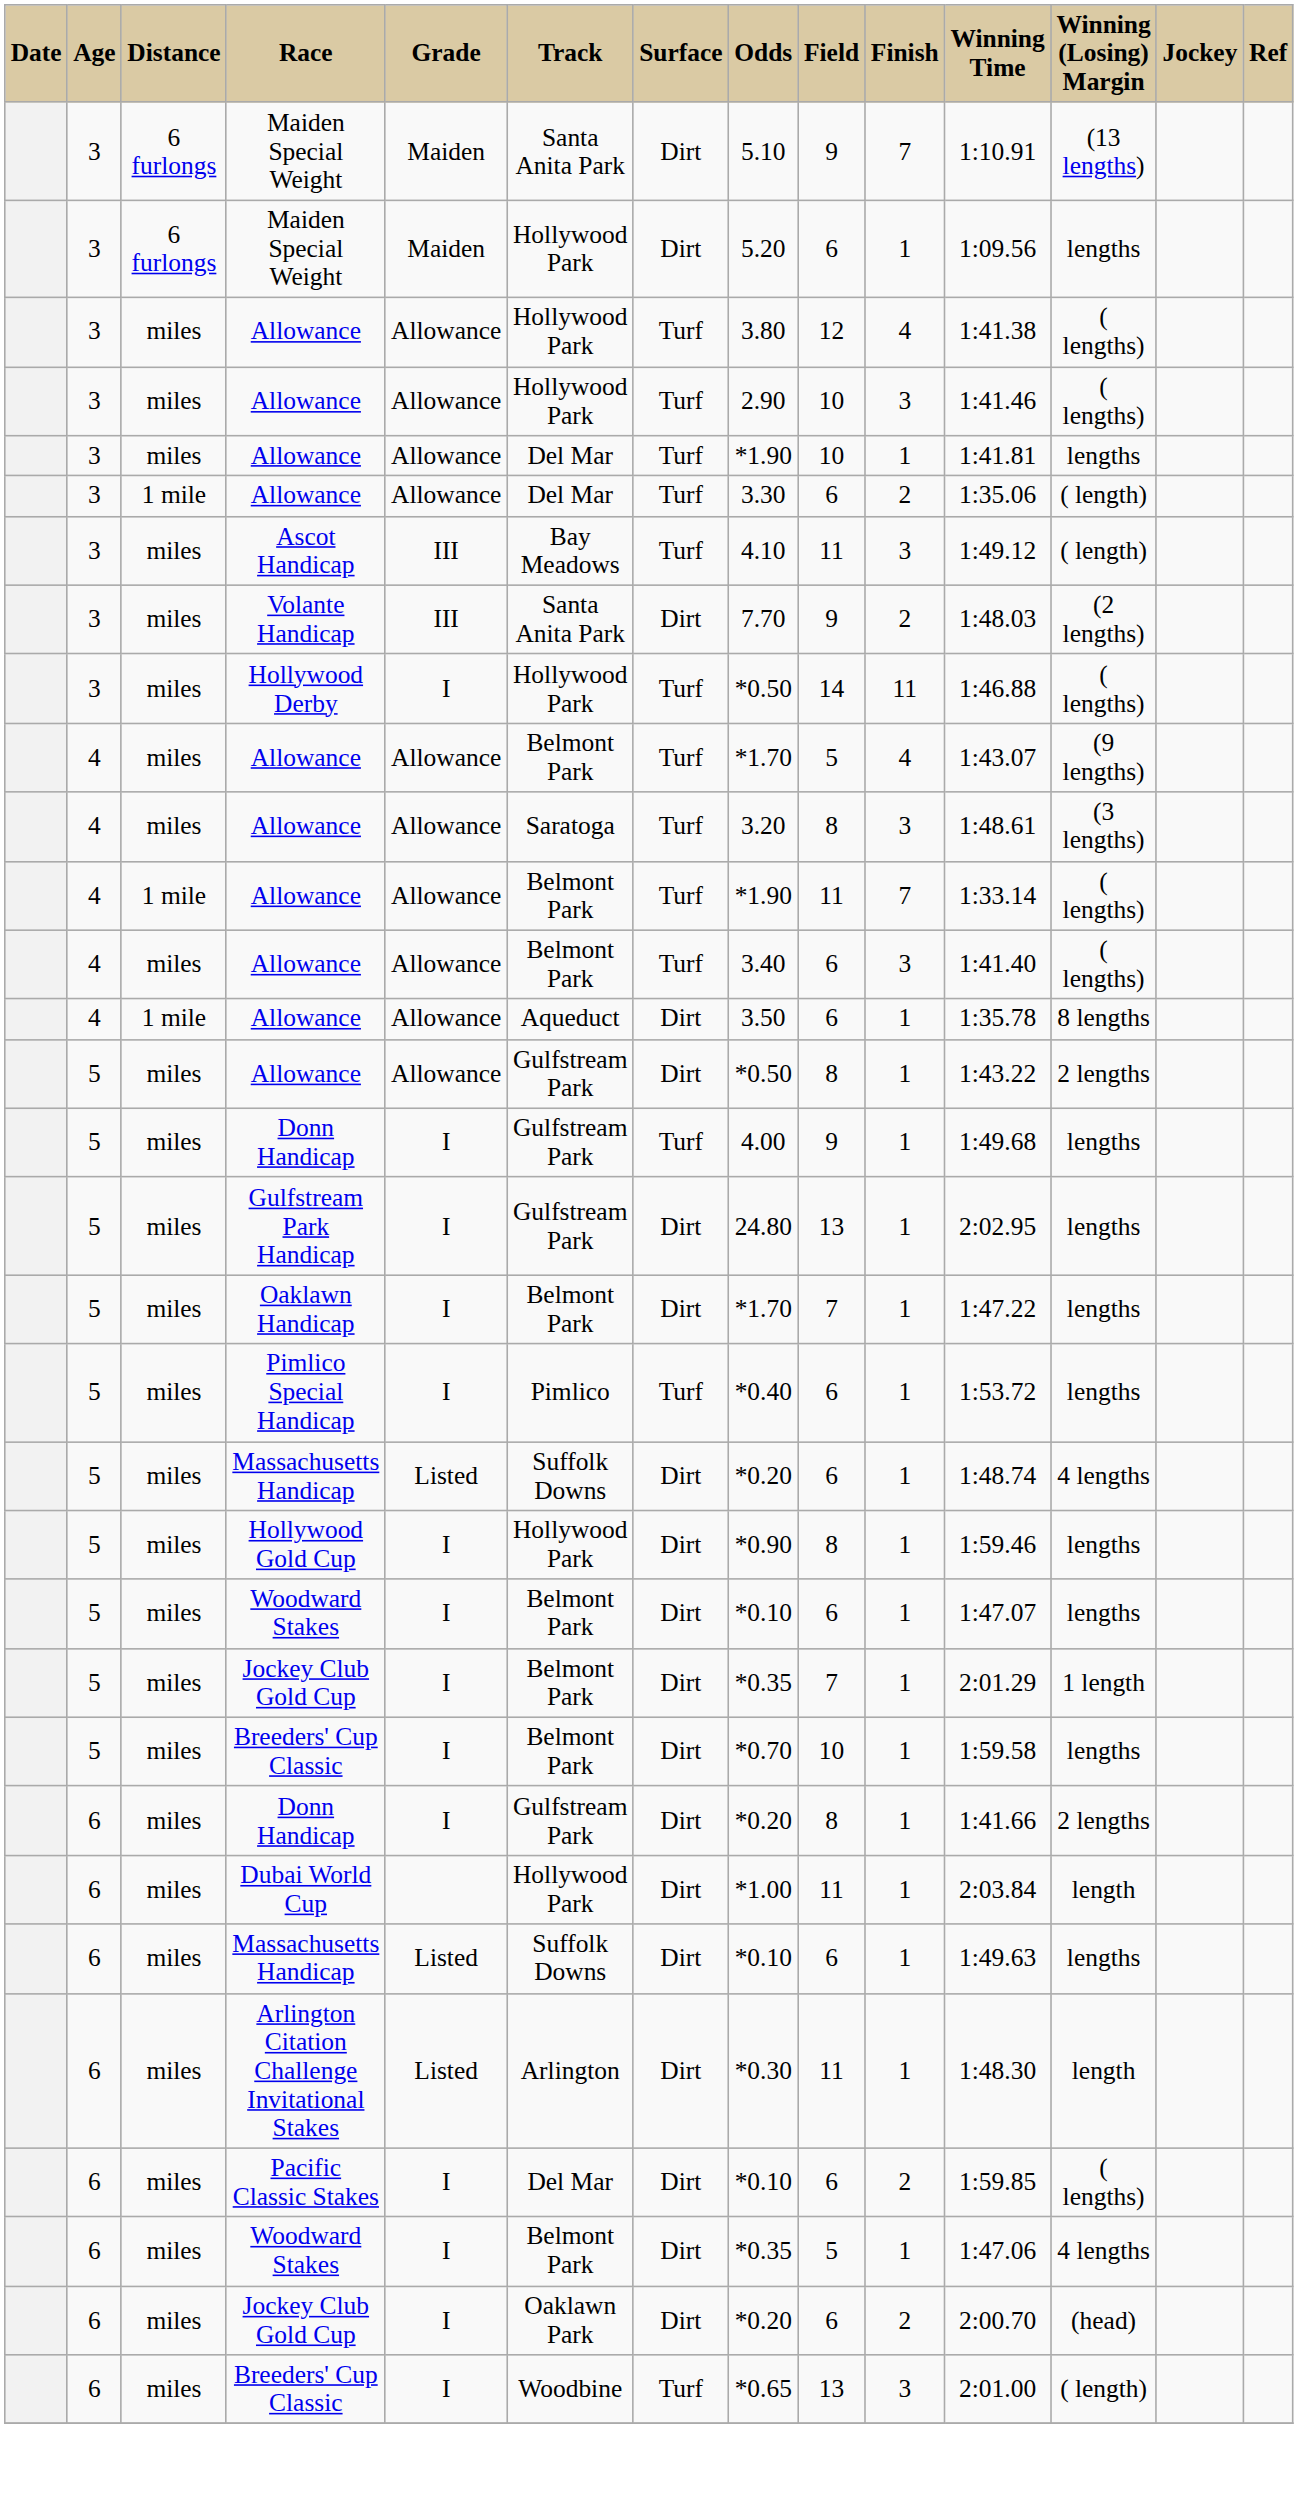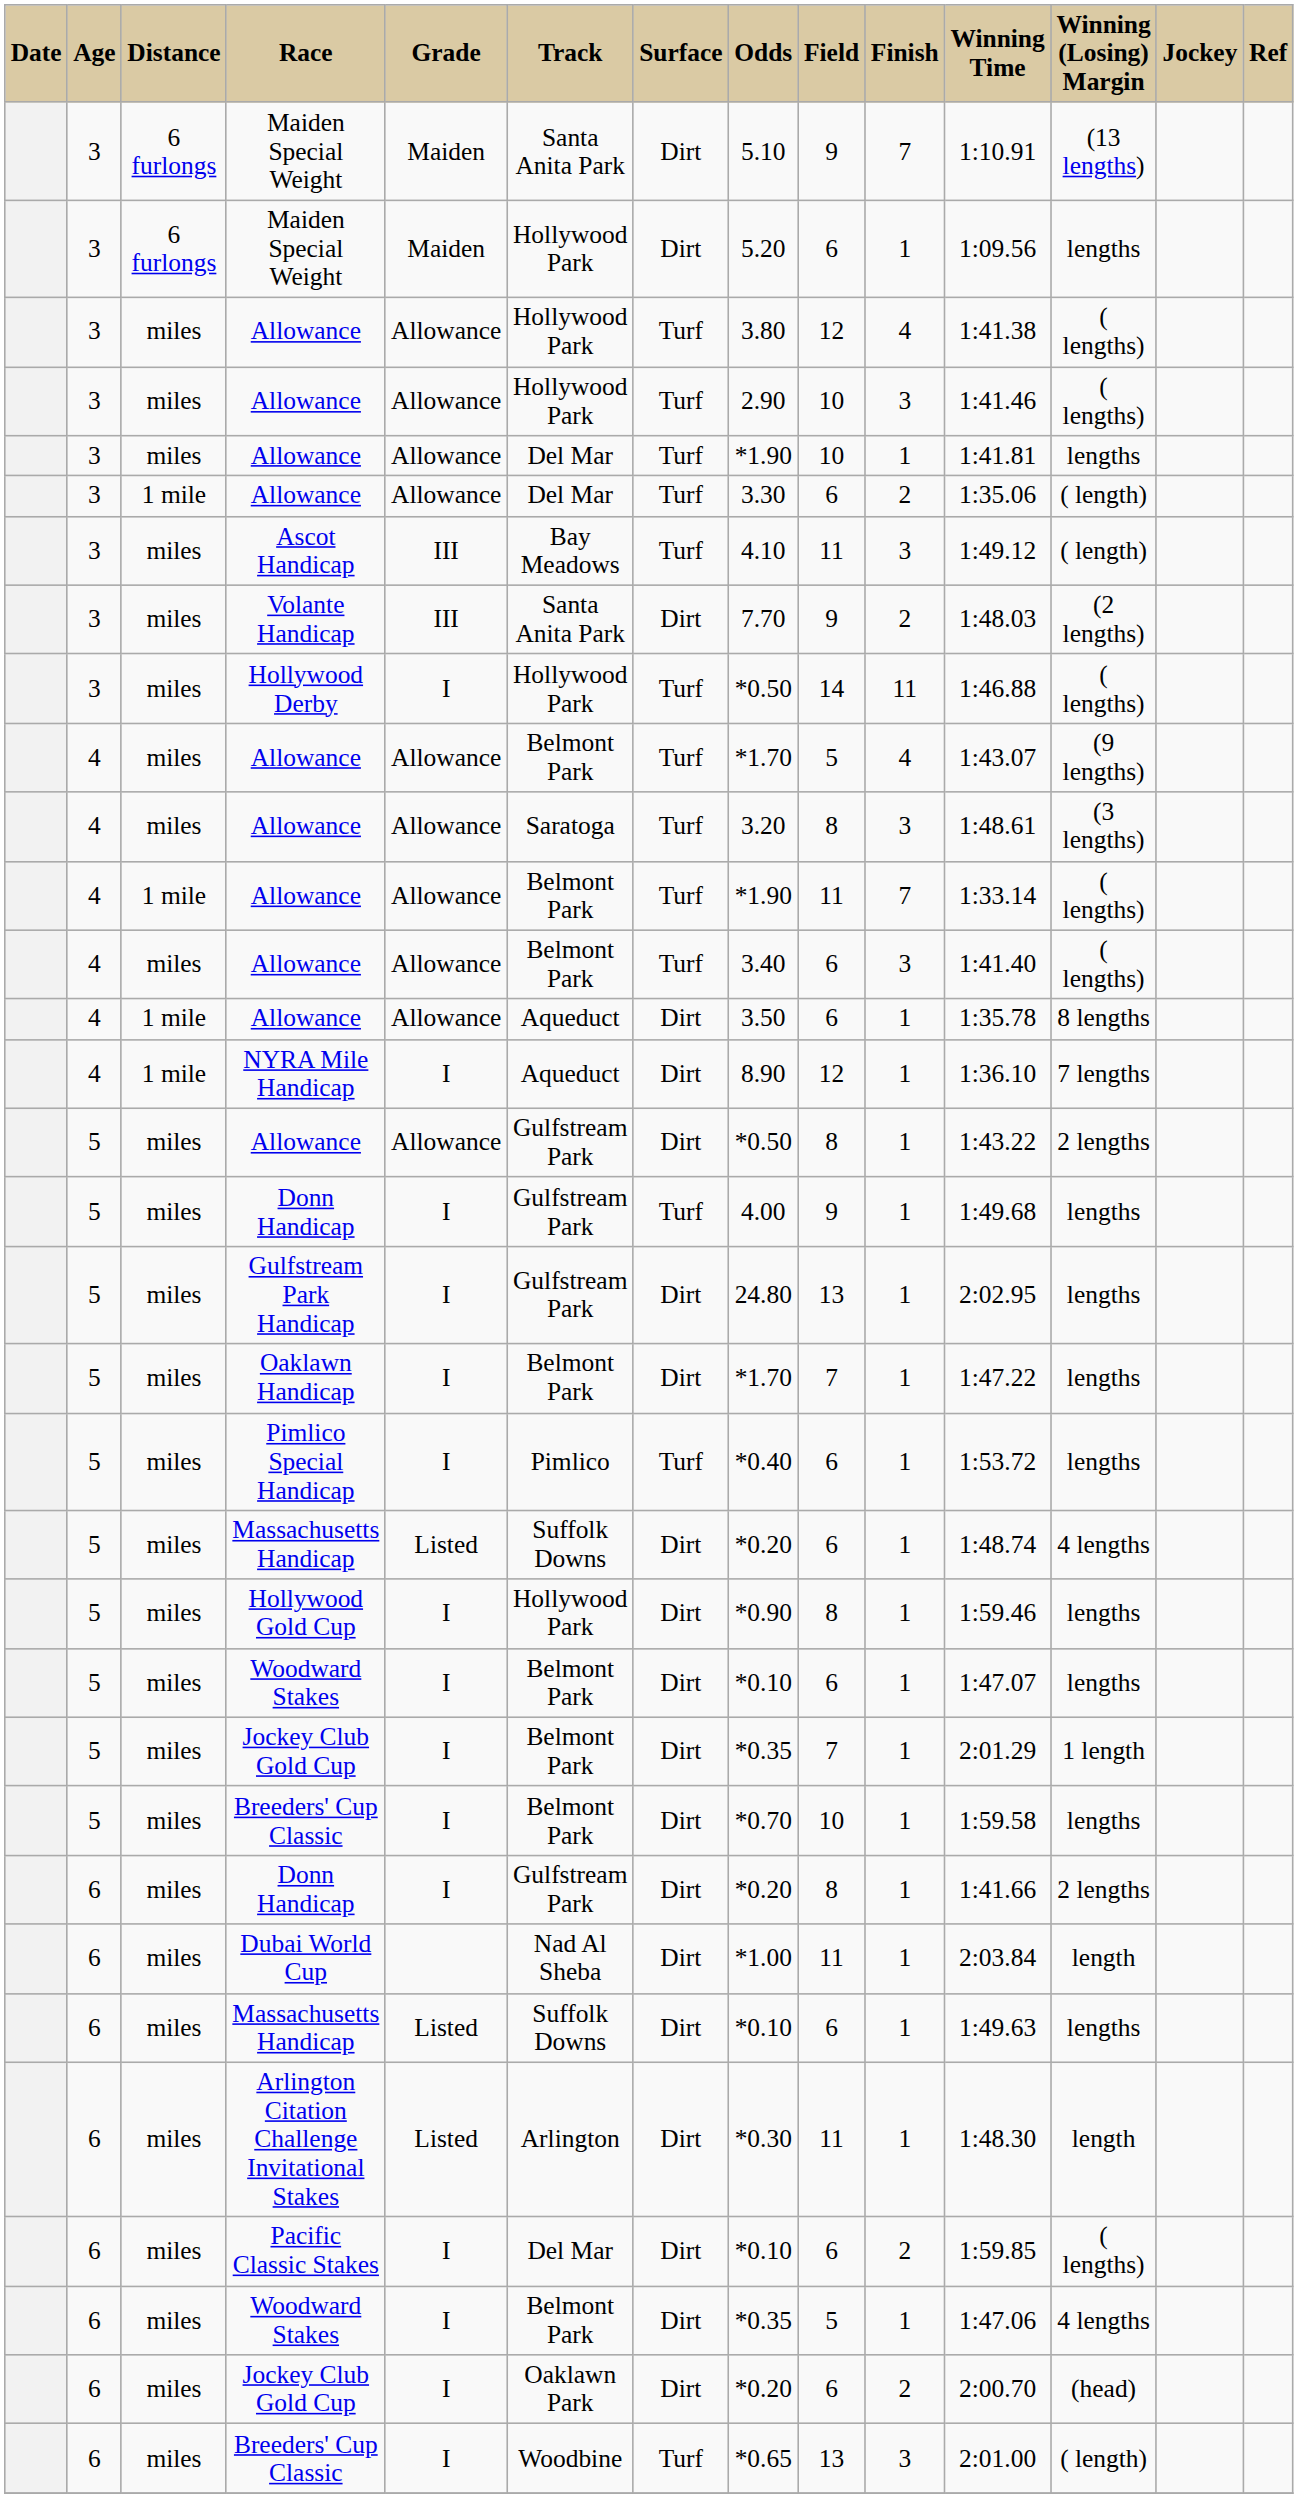 <table class = "wikitable sortable" style="text-align:center; width:90%">
 <tr>
 <th scope="col" style="background:#dacaa4;">Date</th>
 <th scope="col" style="background:#dacaa4">Age</th>
 <th scope="col" style="background:#dacaa4;">Distance</th>
 <th scope="col" style="background:#dacaa4;">Race</th>
 <th scope="col" style="background:#dacaa4;">Grade</th>
 <th scope="col" style="background:#dacaa4;">Track</th>
 <th scope="col" style="background:#dacaa4;">Surface</th>
 <th scope="col" style="background:#dacaa4;">Odds</th>
 <th scope="col" style="background:#dacaa4;">Field</th>
 <th scope="col" style="background:#dacaa4;">Finish</th>
 <th scope="col" style="background:#dacaa4;">Winning Time</th>
 <th scope="col" style="background:#dacaa4;">Winning<br>(Losing)<br>Margin</th>
 <th scope="col" style="background:#dacaa4;">Jockey</th>
 <th scope="col" class="unsortable" style="background:#dacaa4;">Ref</th>
 </tr>
 <tr>
 <th scope="row" style="font-weight:normal;"></th>
 <td>3</td>
 <td> 6 <a href='#'>furlongs</a></td>
 <td>Maiden Special Weight</td>
 <td>Maiden</td>
 <td>Santa Anita Park</td>
 <td>Dirt</td>
 <td>5.10</td>
 <td>9</td>
 <td>7</td>
 <td>1:10.91</td>
 <td>(13 <a href='#'>lengths</a>)</td>
 <td></td>
 <td></td>
 </tr>
 <tr>
 <th scope="row" style="font-weight:normal;"></th>
 <td>3</td>
 <td> 6 <a href='#'>furlongs</a></td>
 <td>Maiden Special Weight</td>
 <td>Maiden</td>
 <td>Hollywood Park</td>
 <td>Dirt</td>
 <td>5.20</td>
 <td>6</td>
 <td>1</td>
 <td>1:09.56</td>
 <td> lengths</td>
 <td></td>
 <td></td>
 </tr>
 <tr>
 <th scope="row" style="font-weight:normal;"></th>
 <td>3</td>
 <td>  miles</td>
 <td><a href='#'>Allowance</a></td>
 <td>Allowance</td>
 <td>Hollywood Park</td>
 <td>Turf</td>
 <td>3.80</td>
 <td>12</td>
 <td>4</td>
 <td>1:41.38</td>
 <td>( lengths)</td>
 <td></td>
 <td></td>
 </tr>
 <tr>
 <th scope="row" style="font-weight:normal;"></th>
 <td>3</td>
 <td>  miles</td>
 <td><a href='#'>Allowance</a></td>
 <td>Allowance</td>
 <td>Hollywood Park</td>
 <td>Turf</td>
 <td>2.90</td>
 <td>10</td>
 <td>3</td>
 <td>1:41.46</td>
 <td>( lengths)</td>
 <td></td>
 <td></td>
 </tr>
 <tr>
 <th scope="row" style="font-weight:normal;"></th>
 <td>3</td>
 <td>  miles</td>
 <td><a href='#'>Allowance</a></td>
 <td>Allowance</td>
 <td>Del Mar</td>
 <td>Turf</td>
 <td>*1.90</td>
 <td>10</td>
 <td>1</td>
 <td>1:41.81</td>
 <td> lengths</td>
 <td></td>
 <td></td>
 </tr>
 <tr>
 <th scope="row" style="font-weight:normal;"></th>
 <td>3</td>
 <td> 1 mile</td>
 <td><a href='#'>Allowance</a></td>
 <td>Allowance</td>
 <td>Del Mar</td>
 <td>Turf</td>
 <td>3.30</td>
 <td>6</td>
 <td>2</td>
 <td>1:35.06</td>
 <td>( length)</td>
 <td></td>
 <td></td>
 </tr>
 <tr>
 <th scope="row" style="font-weight:normal;"></th>
 <td>3</td>
 <td>  miles</td>
 <td><a href='#'>Ascot Handicap</a></td>
 <td>III</td>
 <td>Bay Meadows</td>
 <td>Turf</td>
 <td>4.10</td>
 <td>11</td>
 <td>3</td>
 <td>1:49.12</td>
 <td>( length)</td>
 <td></td>
 <td></td>
 </tr>
 <tr>
 <th scope="row" style="font-weight:normal;"></th>
 <td>3</td>
 <td>  miles</td>
 <td><a href='#'>Volante Handicap</a></td>
 <td>III</td>
 <td>Santa Anita Park</td>
 <td>Dirt</td>
 <td>7.70</td>
 <td>9</td>
 <td>2</td>
 <td>1:48.03</td>
 <td>(2 lengths)</td>
 <td></td>
 <td></td>
 </tr>
 <tr>
 <th scope="row" style="font-weight:normal;"></th>
 <td>3</td>
 <td>  miles</td>
 <td><a href='#'>Hollywood Derby</a></td>
 <td>I</td>
 <td>Hollywood Park</td>
 <td>Turf</td>
 <td>*0.50</td>
 <td>14</td>
 <td>11</td>
 <td>1:46.88</td>
 <td>( lengths)</td>
 <td></td>
 <td></td>
 </tr>
 <tr>
 <th scope="row" style="font-weight:normal;"></th>
 <td>4</td>
 <td>  miles</td>
 <td><a href='#'>Allowance</a></td>
 <td>Allowance</td>
 <td>Belmont Park</td>
 <td>Turf</td>
 <td>*1.70</td>
 <td>5</td>
 <td>4</td>
 <td>1:43.07</td>
 <td>(9 lengths)</td>
 <td></td>
 <td></td>
 </tr>
 <tr>
 <th scope="row" style="font-weight:normal;"></th>
 <td>4</td>
 <td>  miles</td>
 <td><a href='#'>Allowance</a></td>
 <td>Allowance</td>
 <td>Saratoga</td>
 <td>Turf</td>
 <td>3.20</td>
 <td>8</td>
 <td>3</td>
 <td>1:48.61</td>
 <td>(3 lengths)</td>
 <td></td>
 <td></td>
 </tr>
 <tr>
 <th scope="row" style="font-weight:normal;"></th>
 <td>4</td>
 <td> 1 mile</td>
 <td><a href='#'>Allowance</a></td>
 <td>Allowance</td>
 <td>Belmont Park</td>
 <td>Turf</td>
 <td>*1.90</td>
 <td>11</td>
 <td>7</td>
 <td>1:33.14</td>
 <td>( lengths)</td>
 <td></td>
 <td></td>
 </tr>
 <tr>
 <th scope="row" style="font-weight:normal;"></th>
 <td>4</td>
 <td>  miles</td>
 <td><a href='#'>Allowance</a></td>
 <td>Allowance</td>
 <td>Belmont Park</td>
 <td>Turf</td>
 <td>3.40</td>
 <td>6</td>
 <td>3</td>
 <td>1:41.40</td>
 <td>( lengths)</td>
 <td></td>
 <td></td>
 </tr>
 <tr>
 <th scope="row" style="font-weight:normal;"></th>
 <td>4</td>
 <td> 1 mile</td>
 <td><a href='#'>Allowance</a></td>
 <td>Allowance</td>
 <td>Aqueduct</td>
 <td>Dirt</td>
 <td>3.50</td>
 <td>6</td>
 <td>1</td>
 <td>1:35.78</td>
 <td> 8 lengths</td>
 <td></td>
 <td></td>
 </tr>
 <tr>
 <th scope="row" style="font-weight:normal;"></th>
+<td>4</td>
+<td> 1 mile</td>
+<td><a href='#'>NYRA Mile Handicap</a></td>
+<td>I</td>
+<td>Aqueduct</td>
+<td>Dirt</td>
+<td>8.90</td>
+<td>12</td>
+<td>1</td>
+<td>1:36.10</td>
+<td>7 lengths</td>
+<td></td>
+<td></td>
+</tr>
+<tr>
+<th scope="row" style="font-weight:normal;"></th>
 <td>5</td>
 <td>  miles</td>
 <td><a href='#'>Allowance</a></td>
 <td>Allowance</td>
 <td>Gulfstream Park</td>
 <td>Dirt</td>
 <td>*0.50</td>
 <td>8</td>
 <td>1</td>
 <td>1:43.22</td>
 <td> 2 lengths</td>
 <td></td>
 <td></td>
 </tr>
 <tr>
 <th scope="row" style="font-weight:normal;"></th>
 <td>5</td>
 <td>  miles</td>
 <td><a href='#'>Donn Handicap</a></td>
 <td>I</td>
 <td>Gulfstream Park</td>
 <td>Turf</td>
 <td>4.00</td>
 <td>9</td>
 <td>1</td>
 <td>1:49.68</td>
 <td> lengths</td>
 <td></td>
 <td></td>
 </tr>
 <tr>
 <th scope="row" style="font-weight:normal;"></th>
 <td>5</td>
 <td>  miles</td>
 <td><a href='#'>Gulfstream Park Handicap</a></td>
 <td>I</td>
 <td>Gulfstream Park</td>
 <td>Dirt</td>
 <td>24.80</td>
 <td>13</td>
 <td>1</td>
 <td>2:02.95</td>
 <td> lengths</td>
 <td></td>
 <td></td>
 </tr>
 <tr>
 <th scope="row" style="font-weight:normal;"></th>
 <td>5</td>
 <td>  miles</td>
 <td><a href='#'>Oaklawn Handicap</a></td>
 <td>I</td>
 <td>Belmont Park</td>
 <td>Dirt</td>
 <td>*1.70</td>
 <td>7</td>
 <td>1</td>
 <td>1:47.22</td>
 <td> lengths</td>
 <td></td>
 <td></td>
 </tr>
 <tr>
 <th scope="row" style="font-weight:normal;"></th>
 <td>5</td>
 <td>  miles</td>
 <td><a href='#'>Pimlico Special Handicap</a></td>
 <td>I</td>
 <td>Pimlico</td>
 <td>Turf</td>
 <td>*0.40</td>
 <td>6</td>
 <td>1</td>
 <td>1:53.72</td>
 <td> lengths</td>
 <td></td>
 <td></td>
 </tr>
 <tr>
 <th scope="row" style="font-weight:normal;"></th>
 <td>5</td>
 <td>  miles</td>
 <td><a href='#'>Massachusetts Handicap</a></td>
 <td>Listed</td>
 <td>Suffolk Downs</td>
 <td>Dirt</td>
 <td>*0.20</td>
 <td>6</td>
 <td>1</td>
 <td>1:48.74</td>
 <td> 4 lengths</td>
 <td></td>
 <td></td>
 </tr>
 <tr>
 <th scope="row" style="font-weight:normal;"></th>
 <td>5</td>
 <td>  miles</td>
 <td><a href='#'>Hollywood Gold Cup</a></td>
 <td>I</td>
 <td>Hollywood Park</td>
 <td>Dirt</td>
 <td>*0.90</td>
 <td>8</td>
 <td>1</td>
 <td>1:59.46</td>
 <td> lengths</td>
 <td></td>
 <td></td>
 </tr>
 <tr>
 <th scope="row" style="font-weight:normal;"></th>
 <td>5</td>
 <td>  miles</td>
 <td><a href='#'>Woodward Stakes</a></td>
 <td>I</td>
 <td>Belmont Park</td>
 <td>Dirt</td>
 <td>*0.10</td>
 <td>6</td>
 <td>1</td>
 <td>1:47.07</td>
 <td> lengths</td>
 <td></td>
 <td></td>
 </tr>
 <tr>
 <th scope="row" style="font-weight:normal;"></th>
 <td>5</td>
 <td>  miles</td>
 <td><a href='#'>Jockey Club Gold Cup</a></td>
 <td>I</td>
 <td>Belmont Park</td>
 <td>Dirt</td>
 <td>*0.35</td>
 <td>7</td>
 <td>1</td>
 <td>2:01.29</td>
 <td> 1 length</td>
 <td></td>
 <td></td>
 </tr>
 <tr>
 <th scope="row" style="font-weight:normal;"></th>
 <td>5</td>
 <td>  miles</td>
 <td><a href='#'>Breeders' Cup Classic</a></td>
 <td>I</td>
 <td>Belmont Park</td>
 <td>Dirt</td>
 <td>*0.70</td>
 <td>10</td>
 <td>1</td>
 <td>1:59.58</td>
 <td> lengths</td>
 <td></td>
 <td></td>
 </tr>
 <tr>
 <th scope="row" style="font-weight:normal;"></th>
 <td>6</td>
 <td>  miles</td>
 <td><a href='#'>Donn Handicap</a></td>
 <td>I</td>
 <td>Gulfstream Park</td>
 <td>Dirt</td>
 <td>*0.20</td>
 <td>8</td>
 <td>1</td>
 <td>1:41.66</td>
 <td>2 lengths</td>
 <td></td>
 <td></td>
 </tr>
 <tr>
 <th scope="row" style="font-weight:normal;"></th>
 <td>6</td>
 <td>  miles</td>
 <td><a href='#'>Dubai World Cup</a></td>
 <td></td>
-<td>Hollywood Park</td>
+<td>Nad Al Sheba</td>
 <td>Dirt</td>
 <td>*1.00</td>
 <td>11</td>
 <td>1</td>
 <td>2:03.84</td>
 <td> length</td>
 <td></td>
 <td></td>
 </tr>
 <tr>
 <th scope="row" style="font-weight:normal;"></th>
 <td>6</td>
 <td>  miles</td>
 <td><a href='#'>Massachusetts Handicap</a></td>
 <td>Listed</td>
 <td>Suffolk Downs</td>
 <td>Dirt</td>
 <td>*0.10</td>
 <td>6</td>
 <td>1</td>
 <td>1:49.63</td>
 <td> lengths</td>
 <td></td>
 <td></td>
 </tr>
 <tr>
 <th scope="row" style="font-weight:normal;"></th>
 <td>6</td>
 <td>  miles</td>
 <td><a href='#'>Arlington Citation Challenge Invitational Stakes</a></td>
 <td>Listed</td>
 <td>Arlington</td>
 <td>Dirt</td>
 <td>*0.30</td>
 <td>11</td>
 <td>1</td>
 <td>1:48.30</td>
 <td> length</td>
 <td></td>
 <td></td>
 </tr>
 <tr>
 <th scope="row" style="font-weight:normal;"></th>
 <td>6</td>
 <td>  miles</td>
 <td><a href='#'>Pacific Classic Stakes</a></td>
 <td>I</td>
 <td>Del Mar</td>
 <td>Dirt</td>
 <td>*0.10</td>
 <td>6</td>
 <td>2</td>
 <td>1:59.85</td>
 <td>( lengths)</td>
 <td></td>
 <td></td>
 </tr>
 <tr>
 <th scope="row" style="font-weight:normal;"></th>
 <td>6</td>
 <td>  miles</td>
 <td><a href='#'>Woodward Stakes</a></td>
 <td>I</td>
 <td>Belmont Park</td>
 <td>Dirt</td>
 <td>*0.35</td>
 <td>5</td>
 <td>1</td>
 <td>1:47.06</td>
 <td>4 lengths</td>
 <td></td>
 <td></td>
 </tr>
 <tr>
 <th scope="row" style="font-weight:normal;"></th>
 <td>6</td>
 <td>  miles</td>
 <td><a href='#'>Jockey Club Gold Cup</a></td>
 <td>I</td>
 <td>Oaklawn Park</td>
 <td>Dirt</td>
 <td>*0.20</td>
 <td>6</td>
 <td>2</td>
 <td>2:00.70</td>
 <td> (head)</td>
 <td></td>
 <td></td>
 </tr>
 <tr>
 <th scope="row" style="font-weight:normal;"></th>
 <td>6</td>
 <td>  miles</td>
 <td><a href='#'>Breeders' Cup Classic</a></td>
 <td>I</td>
 <td>Woodbine</td>
 <td>Turf</td>
 <td>*0.65</td>
 <td>13</td>
 <td>3</td>
 <td>2:01.00</td>
 <td>( length)</td>
 <td></td>
 <td></td>
 </tr>
 <tr>
 </tr>
 </table>
